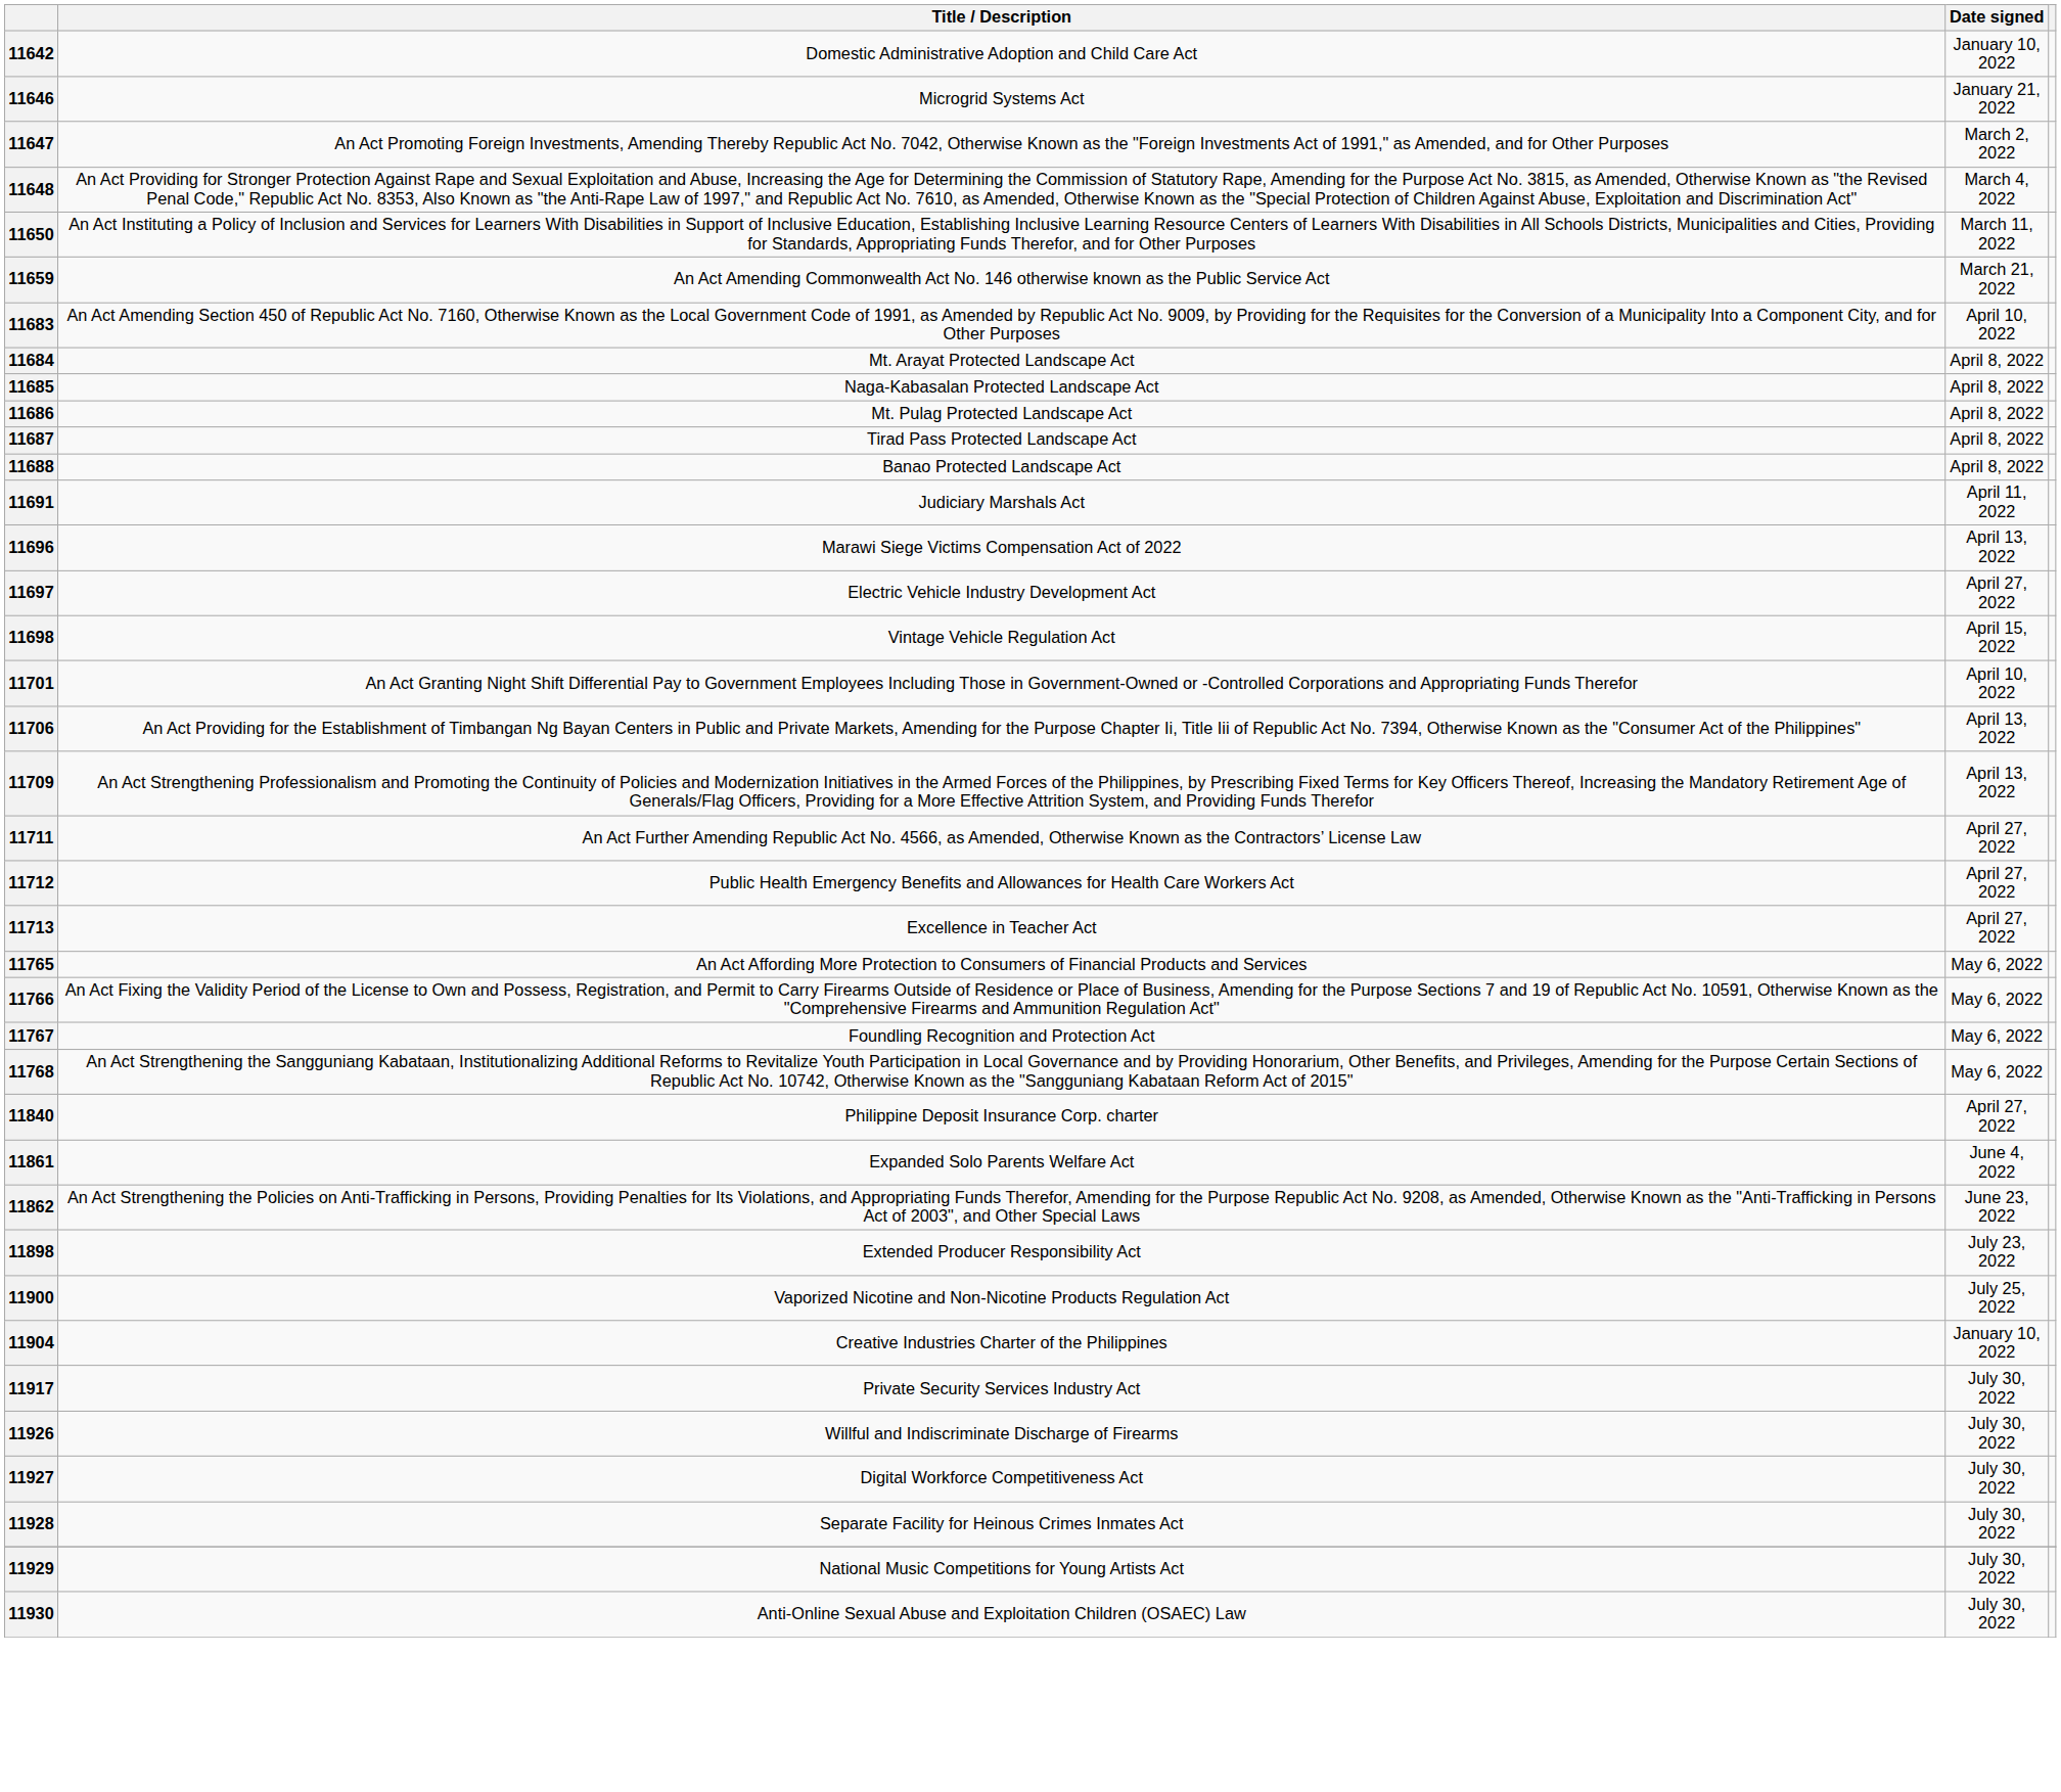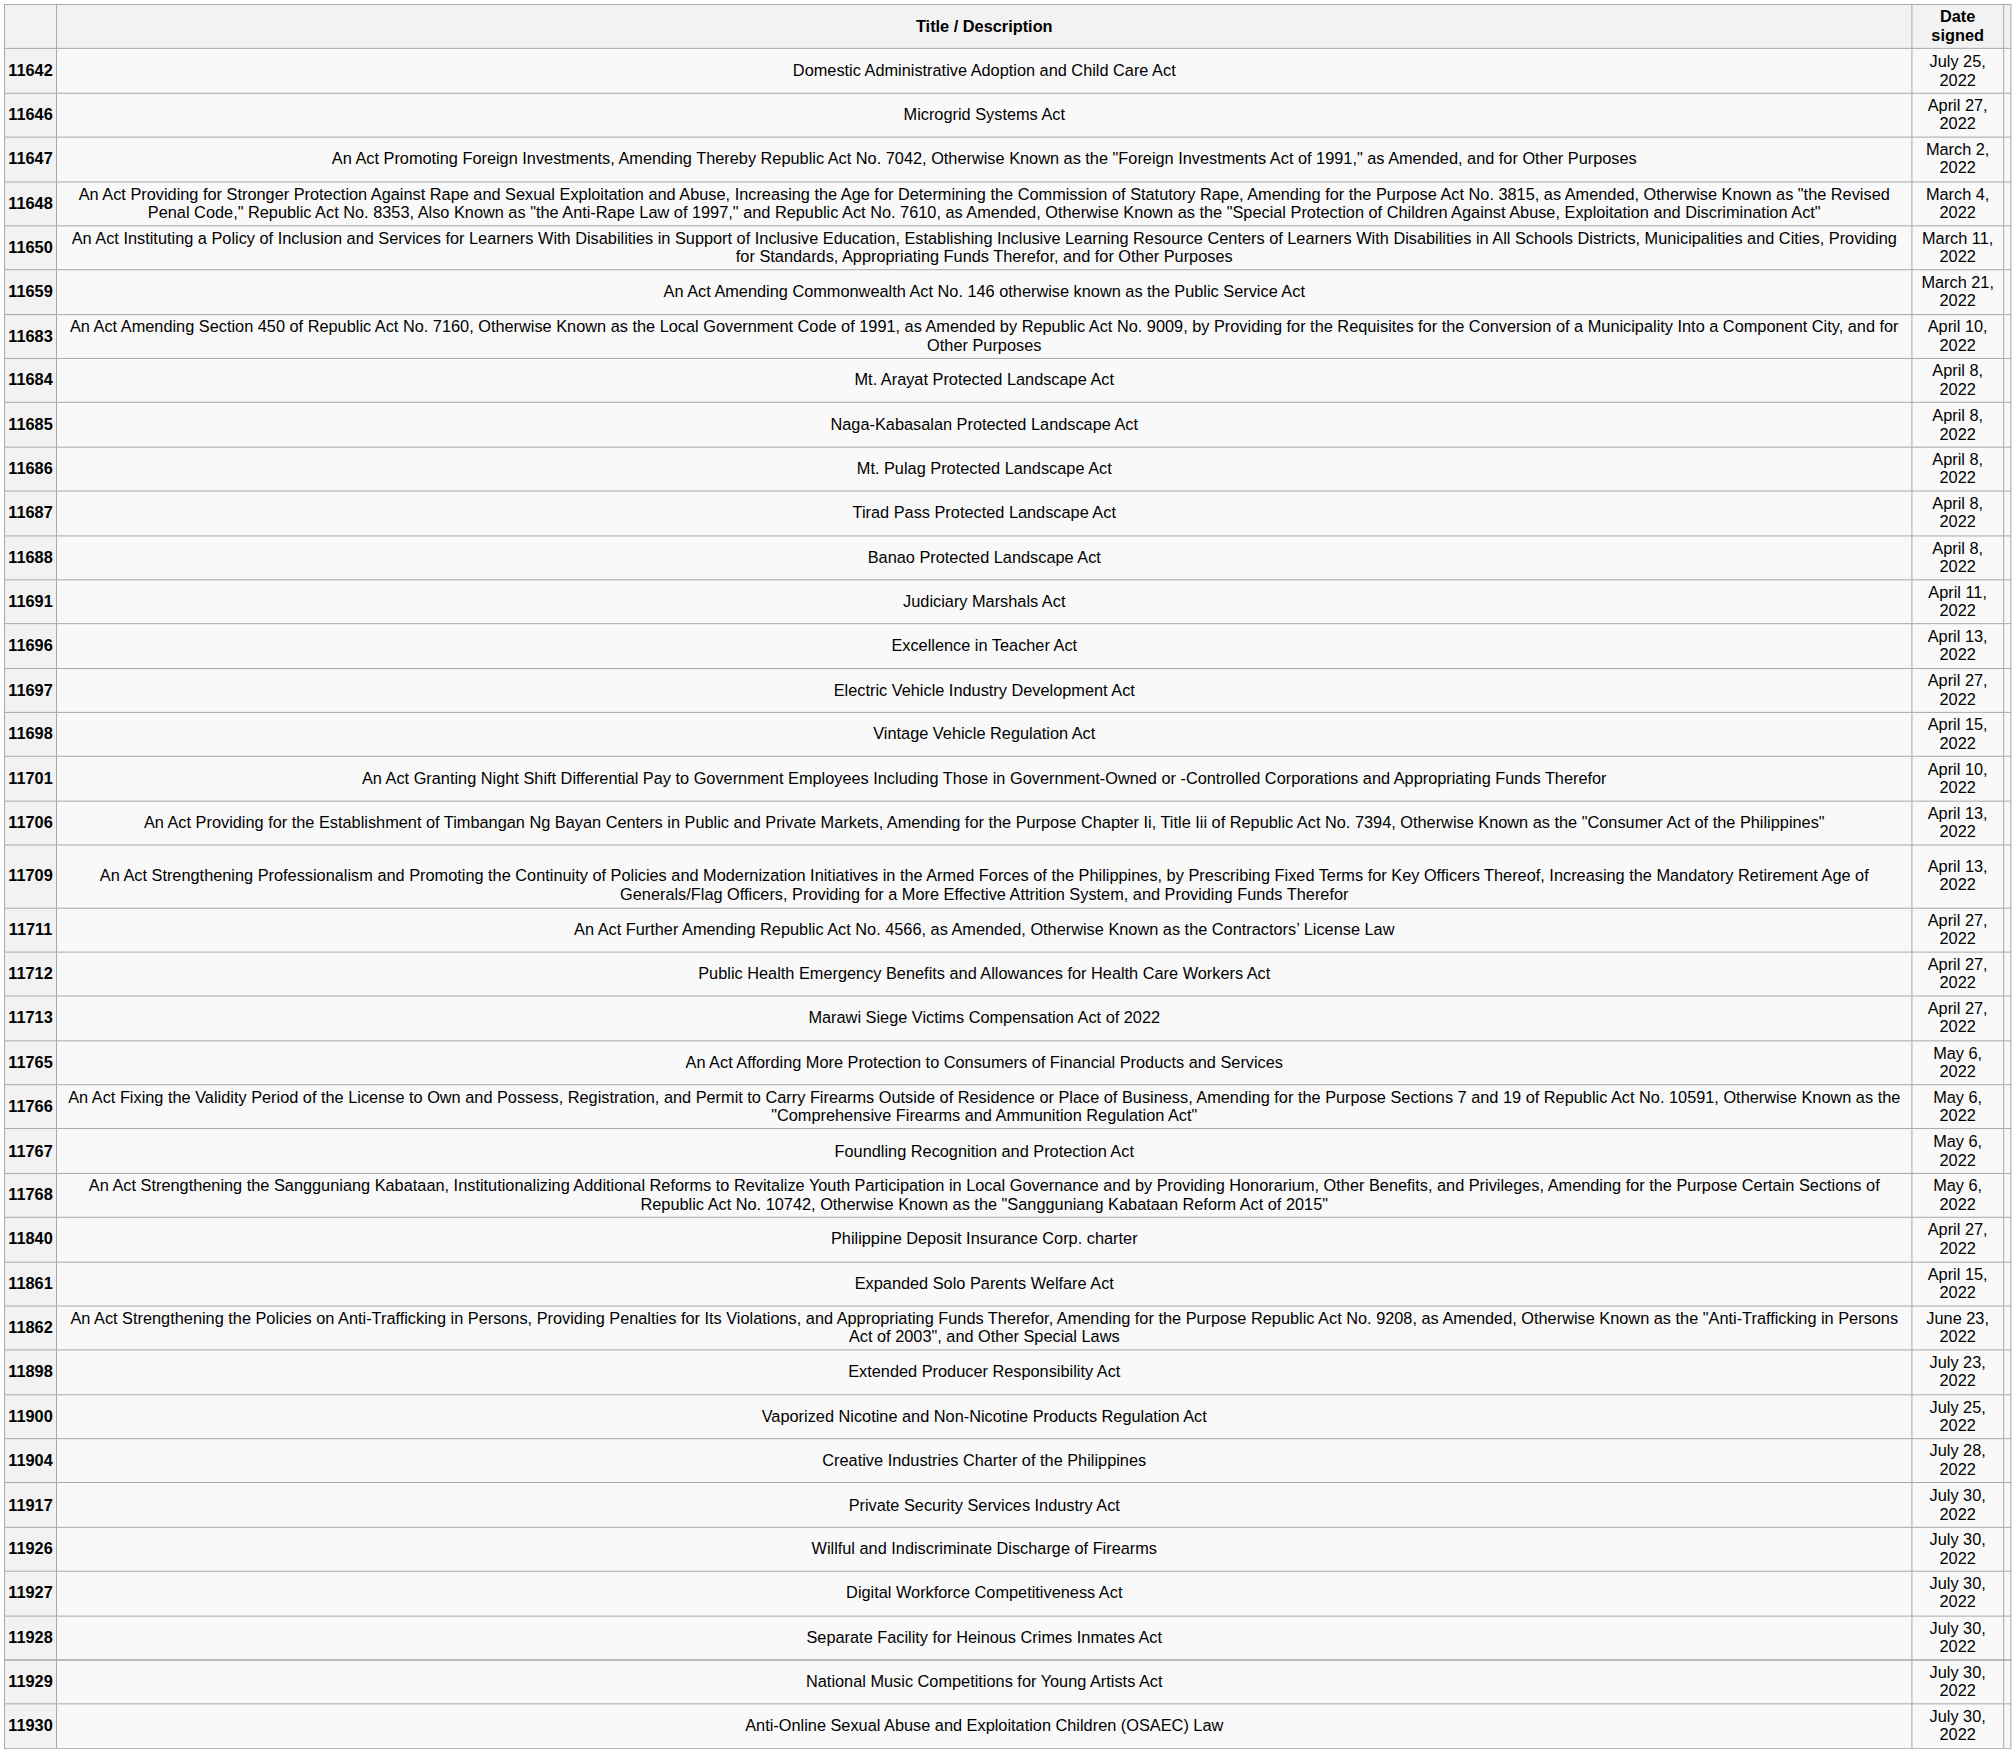 <table class="wikitable sortable" style="text-align:center;">
 <tr>
 <th scope="col"></th>
 <th scope="col">Title / Description</th>
 <th scope="col">Date signed</th>
 <th scope="col" class="unsortable"></th>
 </tr>
 <tr>
 <th scope="row">11642</th>
 <td>Domestic Administrative Adoption and Child Care Act</td>
-<td>January 10, 2022</td>
+<td>July 25, 2022</td>
 <td></td>
 </tr>
 <tr>
 <th scope="row">11646</th>
 <td>Microgrid Systems Act</td>
-<td>January 21, 2022</td>
+<td>April 27, 2022</td>
 <td></td>
 </tr>
 <tr>
 <th scope="row">11647</th>
 <td>An Act Promoting Foreign Investments, Amending Thereby Republic Act No. 7042, Otherwise Known as the "Foreign Investments Act of 1991," as Amended, and for Other Purposes</td>
 <td>March 2, 2022</td>
 <td></td>
 </tr>
 <tr>
 <th scope="row">11648</th>
 <td>An Act Providing for Stronger Protection Against Rape and Sexual Exploitation and Abuse, Increasing the Age for Determining the Commission of Statutory Rape, Amending for the Purpose Act No. 3815, as Amended, Otherwise Known as "the Revised Penal Code," Republic Act No. 8353, Also Known as "the Anti-Rape Law of 1997," and Republic Act No. 7610, as Amended, Otherwise Known as the "Special Protection of Children Against Abuse, Exploitation and Discrimination Act"</td>
 <td>March 4, 2022</td>
 <td></td>
 </tr>
 <tr>
 <th scope="row">11650</th>
 <td>An Act Instituting a Policy of Inclusion and Services for Learners With Disabilities in Support of Inclusive Education, Establishing Inclusive Learning Resource Centers of Learners With Disabilities in All Schools Districts, Municipalities and Cities, Providing for Standards, Appropriating Funds Therefor, and for Other Purposes</td>
 <td>March 11, 2022</td>
 <td></td>
 </tr>
 <tr>
 <th scope="row">11659</th>
 <td>An Act Amending Commonwealth Act No. 146 otherwise known as the Public Service Act</td>
 <td>March 21, 2022</td>
 <td></td>
 </tr>
 <tr>
 <th scope="row">11683</th>
 <td>An Act Amending Section 450 of Republic Act No. 7160, Otherwise Known as the Local Government Code of 1991, as Amended by Republic Act No. 9009, by Providing for the Requisites for the Conversion of a Municipality Into a Component City, and for Other Purposes</td>
 <td>April 10, 2022</td>
 <td></td>
 </tr>
 <tr>
 <th scope="row">11684</th>
 <td>Mt. Arayat Protected Landscape Act</td>
 <td>April 8, 2022</td>
 <td></td>
 </tr>
 <tr>
 <th scope="row">11685</th>
 <td>Naga-Kabasalan Protected Landscape Act</td>
 <td>April 8, 2022</td>
 <td></td>
 </tr>
 <tr>
 <th scope="row">11686</th>
 <td>Mt. Pulag Protected Landscape Act</td>
 <td>April 8, 2022</td>
 <td></td>
 </tr>
 <tr>
 <th scope="row">11687</th>
 <td>Tirad Pass Protected Landscape Act</td>
 <td>April 8, 2022</td>
 <td></td>
 </tr>
 <tr>
 <th scope="row">11688</th>
 <td>Banao Protected Landscape Act</td>
 <td>April 8, 2022</td>
 <td></td>
 </tr>
 <tr>
 <th scope="row">11691</th>
 <td>Judiciary Marshals Act</td>
 <td>April 11, 2022</td>
 <td></td>
 </tr>
 <tr>
 <th scope="row">11696</th>
-<td>Marawi Siege Victims Compensation Act of 2022</td>
+<td>Excellence in Teacher Act</td>
 <td>April 13, 2022</td>
 <td></td>
 </tr>
 <tr>
 <th scope="row">11697</th>
 <td>Electric Vehicle Industry Development Act</td>
 <td>April 27, 2022</td>
 <td></td>
 </tr>
 <tr>
 <th scope="row">11698</th>
 <td>Vintage Vehicle Regulation Act</td>
 <td>April 15, 2022</td>
 <td></td>
 </tr>
 <tr>
 <th scope="row">11701</th>
 <td>An Act Granting Night Shift Differential Pay to Government Employees Including Those in Government-Owned or -Controlled Corporations and Appropriating Funds Therefor</td>
 <td>April 10, 2022</td>
 <td></td>
 </tr>
 <tr>
 <th scope="row">11706</th>
 <td>An Act Providing for the Establishment of Timbangan Ng Bayan Centers in Public and Private Markets, Amending for the Purpose Chapter Ii, Title Iii of Republic Act No. 7394, Otherwise Known as the "Consumer Act of the Philippines"</td>
 <td>April 13, 2022</td>
 <td></td>
 </tr>
 <tr>
 <th scope="row">11709</th>
 <td><br>An Act Strengthening Professionalism and Promoting the Continuity of Policies and Modernization Initiatives in the Armed Forces of the Philippines, by Prescribing Fixed Terms for Key Officers Thereof, Increasing the Mandatory Retirement Age of Generals/Flag Officers, Providing for a More Effective Attrition System, and Providing Funds Therefor</td>
 <td>April 13, 2022</td>
 <td></td>
 </tr>
 <tr>
 <th scope="row">11711</th>
 <td>An Act Further Amending Republic Act No. 4566, as Amended, Otherwise Known as the Contractors’ License Law</td>
 <td>April 27, 2022</td>
 <td></td>
 </tr>
 <tr>
 <th scope="row">11712</th>
 <td>Public Health Emergency Benefits and Allowances for Health Care Workers Act</td>
 <td>April 27, 2022</td>
 <td></td>
 </tr>
 <tr>
 <th scope="row">11713</th>
-<td>Excellence in Teacher Act</td>
+<td>Marawi Siege Victims Compensation Act of 2022</td>
 <td>April 27, 2022</td>
 <td></td>
 </tr>
 <tr>
 <th scope="row">11765</th>
 <td>An Act Affording More Protection to Consumers of Financial Products and Services</td>
 <td>May 6, 2022</td>
 <td></td>
 </tr>
 <tr>
 <th scope="row">11766</th>
 <td>An Act Fixing the Validity Period of the License to Own and Possess, Registration, and Permit to Carry Firearms Outside of Residence or Place of Business, Amending for the Purpose Sections 7 and 19 of Republic Act No. 10591, Otherwise Known as the "Comprehensive Firearms and Ammunition Regulation Act"</td>
 <td>May 6, 2022</td>
 <td></td>
 </tr>
 <tr>
 <th scope="row">11767</th>
 <td>Foundling Recognition and Protection Act</td>
 <td>May 6, 2022</td>
 <td></td>
 </tr>
 <tr>
 <th scope="row">11768</th>
 <td>An Act Strengthening the Sangguniang Kabataan, Institutionalizing Additional Reforms to Revitalize Youth Participation in Local Governance and by Providing Honorarium, Other Benefits, and Privileges, Amending for the Purpose Certain Sections of Republic Act No. 10742, Otherwise Known as the "Sangguniang Kabataan Reform Act of 2015"</td>
 <td>May 6, 2022</td>
 <td></td>
 </tr>
 <tr>
 <th scope="row">11840</th>
 <td>Philippine Deposit Insurance Corp. charter</td>
 <td>April 27, 2022</td>
 <td></td>
 </tr>
 <tr>
 <th scope="row">11861</th>
 <td>Expanded Solo Parents Welfare Act</td>
-<td>June 4, 2022</td>
+<td>April 15, 2022</td>
 <td></td>
 </tr>
 <tr>
 <th scope="row">11862</th>
 <td>An Act Strengthening the Policies on Anti-Trafficking in Persons, Providing Penalties for Its Violations, and Appropriating Funds Therefor, Amending for the Purpose Republic Act No. 9208, as Amended, Otherwise Known as the "Anti-Trafficking in Persons Act of 2003", and Other Special Laws</td>
 <td>June 23, 2022</td>
 <td></td>
 </tr>
 <tr>
 <th scope="row">11898</th>
 <td>Extended Producer Responsibility Act</td>
 <td>July 23, 2022</td>
 <td></td>
 </tr>
 <tr>
 <th scope="row">11900</th>
 <td>Vaporized Nicotine and Non-Nicotine Products Regulation Act</td>
 <td>July 25, 2022</td>
 <td></td>
 </tr>
 <tr>
 <th scope="row">11904</th>
 <td>Creative Industries Charter of the Philippines</td>
-<td>January 10, 2022</td>
+<td>July 28, 2022</td>
 <td></td>
 </tr>
 <tr>
 <th scope="row">11917</th>
 <td>Private Security Services Industry Act</td>
 <td>July 30, 2022</td>
 <td></td>
 </tr>
 <tr>
 <th scope="row">11926</th>
 <td>Willful and Indiscriminate Discharge of Firearms</td>
 <td>July 30, 2022</td>
 <td></td>
 </tr>
 <tr>
 <th scope="row">11927</th>
 <td>Digital Workforce Competitiveness Act</td>
 <td>July 30, 2022</td>
 <td></td>
 </tr>
 <tr>
 <th scope="row">11928</th>
 <td>Separate Facility for Heinous Crimes Inmates Act</td>
 <td>July 30, 2022</td>
 <td></td>
 </tr>
 <tr>
 </tr>
 <tr>
 <th scope="row">11929</th>
 <td>National Music Competitions for Young Artists Act</td>
 <td>July 30, 2022</td>
 <td></td>
 </tr>
 <tr>
 <th scope="row">11930</th>
 <td>Anti-Online Sexual Abuse and Exploitation Children (OSAEC) Law</td>
 <td>July 30, 2022</td>
 <td></td>
 </tr>
 </table>
